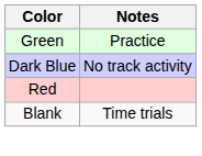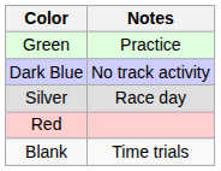 <table style="margin-right:0; font-size:85%; text-align:center;" class="wikitable">
 <tr>
 <th>Color</th>
 <th>Notes</th>
 </tr>
 <tr style="background:#DFFFDF;">
 <td>Green</td>
 <td>Practice</td>
 </tr>
 <tr style="background:#CFCFFF;">
 <td>Dark Blue</td>
 <td>No track activity</td>
 </tr>
+<tr style="background:#DFDFDF;">
+<td>Silver</td>
+<td>Race day</td>
+</tr>
 <tr style="background:#FFCFCF;">
 <td>Red</td>
 <td></td>
 </tr>
 <tr>
 <td>Blank</td>
 <td>Time trials</td>
 </tr>
 </table>
